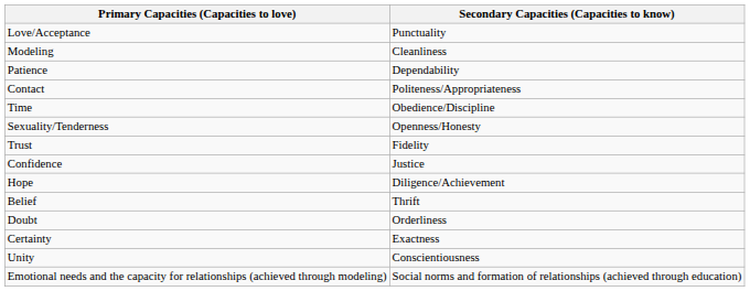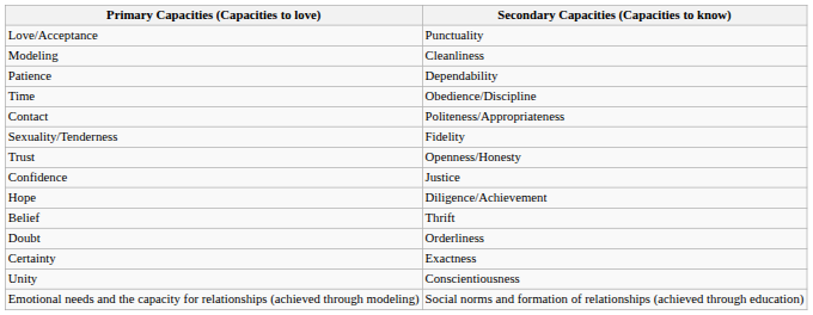 <table class="wikitable">
 <tr>
 <th>Primary Capacities (Capacities to love)</th>
 <th>Secondary Capacities (Capacities to know)</th>
 </tr>
 <tr>
 <td>Love/Acceptance</td>
 <td>Punctuality</td>
 </tr>
 <tr>
 <td>Modeling</td>
 <td>Cleanliness</td>
 </tr>
 <tr>
 <td>Patience</td>
 <td>Dependability</td>
 </tr>
 <tr>
+<td>Time</td>
+<td>Obedience/Discipline</td>
+</tr>
+<tr>
 <td>Contact</td>
 <td>Politeness/Appropriateness</td>
 </tr>
 <tr>
-<td>Time</td>
-<td>Obedience/Discipline</td>
-</tr>
-<tr>
 <td>Sexuality/Tenderness</td>
-<td>Openness/Honesty</td>
+<td>Fidelity</td>
 </tr>
 <tr>
 <td>Trust</td>
-<td>Fidelity</td>
+<td>Openness/Honesty</td>
 </tr>
 <tr>
 <td>Confidence</td>
 <td>Justice</td>
 </tr>
 <tr>
 <td>Hope</td>
 <td>Diligence/Achievement</td>
 </tr>
 <tr>
 <td>Belief</td>
 <td>Thrift</td>
 </tr>
 <tr>
 <td>Doubt</td>
 <td>Orderliness</td>
 </tr>
 <tr>
 <td>Certainty</td>
 <td>Exactness</td>
 </tr>
 <tr>
 <td>Unity</td>
 <td>Conscientiousness</td>
 </tr>
 <tr>
 <td>Emotional needs and the capacity for relationships (achieved through modeling)</td>
 <td>Social norms and formation of relationships (achieved through education)</td>
 </tr>
 </table>
